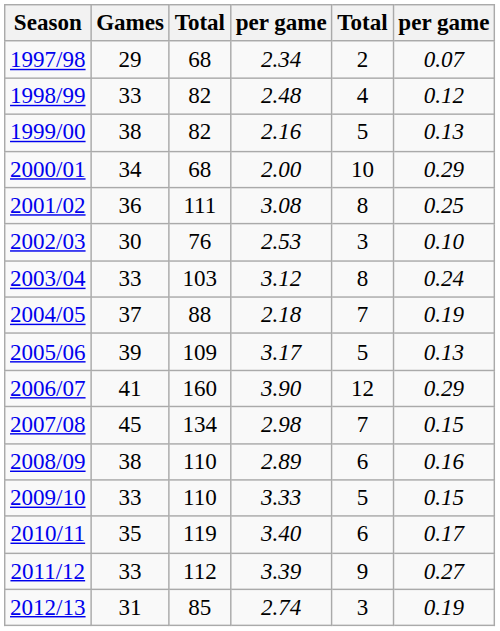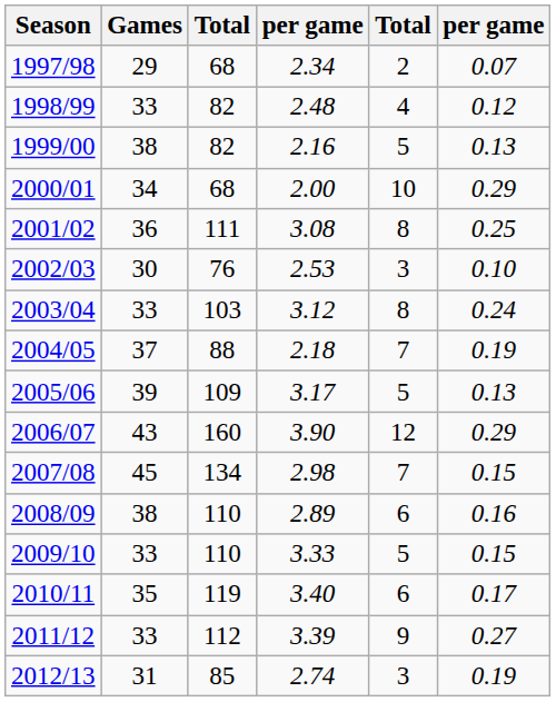 <table class="wikitable" style="text-align:center">
 <tr>
 <th>Season</th>
 <th>Games</th>
 <th>Total </th>
 <th> per game</th>
 <th>Total </th>
 <th> per game</th>
 </tr>
 <tr>
 <td><a href='#'>1997/98</a></td>
 <td>29</td>
 <td>68</td>
 <td><em>2.34</em></td>
 <td>2</td>
 <td><em>0.07</em></td>
 </tr>
 <tr>
 <td><a href='#'>1998/99</a></td>
 <td>33</td>
 <td>82</td>
 <td><em>2.48</em></td>
 <td>4</td>
 <td><em>0.12</em></td>
 </tr>
 <tr>
 <td><a href='#'>1999/00</a></td>
 <td>38</td>
 <td>82</td>
 <td><em>2.16</em></td>
 <td>5</td>
 <td><em>0.13</em></td>
 </tr>
 <tr>
 <td><a href='#'>2000/01</a></td>
 <td>34</td>
 <td>68</td>
 <td><em>2.00</em></td>
 <td>10</td>
 <td><em>0.29</em></td>
 </tr>
 <tr>
 <td><a href='#'>2001/02</a></td>
 <td>36</td>
 <td>111</td>
 <td><em>3.08</em></td>
 <td>8</td>
 <td><em>0.25</em></td>
 </tr>
 <tr>
 <td><a href='#'>2002/03</a></td>
 <td>30</td>
 <td>76</td>
 <td><em>2.53</em></td>
 <td>3</td>
 <td><em>0.10</em></td>
 </tr>
 <tr>
 <td><a href='#'>2003/04</a></td>
 <td>33</td>
 <td>103</td>
 <td><em>3.12</em></td>
 <td>8</td>
 <td><em>0.24</em></td>
 </tr>
 <tr>
 <td><a href='#'>2004/05</a></td>
 <td>37</td>
 <td>88</td>
 <td><em>2.18</em></td>
 <td>7</td>
 <td><em>0.19</em></td>
 </tr>
 <tr>
 <td><a href='#'>2005/06</a></td>
 <td>39</td>
 <td>109</td>
 <td><em>3.17</em></td>
 <td>5</td>
 <td><em>0.13</em></td>
 </tr>
 <tr>
 <td><a href='#'>2006/07</a></td>
-<td>41</td>
+<td>43</td>
 <td>160</td>
 <td><em>3.90</em></td>
 <td>12</td>
 <td><em>0.29</em></td>
 </tr>
 <tr>
 <td><a href='#'>2007/08</a></td>
 <td>45</td>
 <td>134</td>
 <td><em>2.98</em></td>
 <td>7</td>
 <td><em>0.15</em></td>
 </tr>
 <tr>
 <td><a href='#'>2008/09</a></td>
 <td>38</td>
 <td>110</td>
 <td><em>2.89</em></td>
 <td>6</td>
 <td><em>0.16</em></td>
 </tr>
 <tr>
 <td><a href='#'>2009/10</a></td>
 <td>33</td>
 <td>110</td>
 <td><em>3.33</em></td>
 <td>5</td>
 <td><em>0.15</em></td>
 </tr>
 <tr>
 <td><a href='#'>2010/11</a></td>
 <td>35</td>
 <td>119</td>
 <td><em>3.40</em></td>
 <td>6</td>
 <td><em>0.17</em></td>
 </tr>
 <tr>
 <td><a href='#'>2011/12</a></td>
 <td>33</td>
 <td>112</td>
 <td><em>3.39</em></td>
 <td>9</td>
 <td><em>0.27</em></td>
 </tr>
 <tr>
 <td><a href='#'>2012/13</a></td>
 <td>31</td>
 <td>85</td>
 <td><em>2.74</em></td>
 <td>3</td>
 <td><em>0.19</em></td>
 </tr>
 </table>
